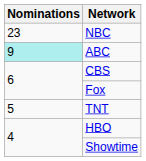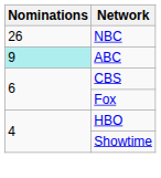 <table class="wikitable">
 <tr>
 <th>Nominations</th>
 <th>Network</th>
 </tr>
 <tr>
-<td>23</td>
+<td>26</td>
 <td><a href='#'>NBC</a></td>
 </tr>
 <tr>
 <td style="background: paleturquoise;">9</td>
 <td><a href='#'>ABC</a></td>
 </tr>
 <tr>
 <td rowspan="2">6</td>
 <td><a href='#'>CBS</a></td>
 </tr>
 <tr>
 <td><a href='#'>Fox</a></td>
 </tr>
 <tr>
-<td>5</td>
-<td><a href='#'>TNT</a></td>
-</tr>
-<tr>
 <td rowspan="2">4</td>
 <td><a href='#'>HBO</a></td>
 </tr>
 <tr>
 <td><a href='#'>Showtime</a></td>
 </tr>
 </table>
